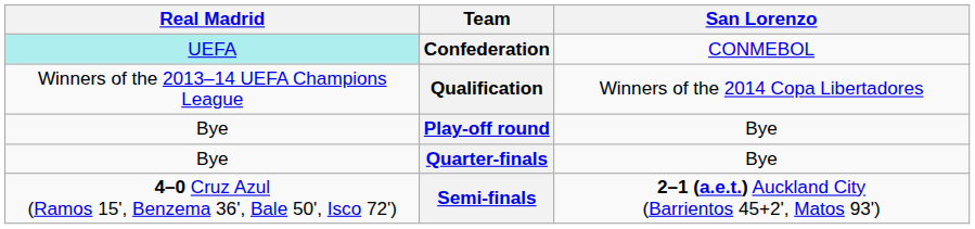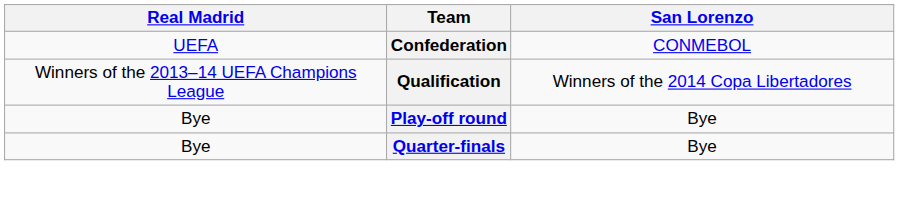 <table class="wikitable">
 <tr>
 <th width=350> <a href='#'>Real Madrid</a></th>
 <th>Team</th>
 <th width=350> <a href='#'>San Lorenzo</a></th>
 </tr>
 <tr>
-<td align=center style="background: paleturquoise;"><a href='#'>UEFA</a></td>
+<td align=center><a href='#'>UEFA</a></td>
 <th>Confederation</th>
 <td align=center><a href='#'>CONMEBOL</a></td>
 </tr>
 <tr>
 <td align=center>Winners of the <a href='#'>2013–14 UEFA Champions League</a></td>
 <th>Qualification</th>
 <td align=center>Winners of the <a href='#'>2014 Copa Libertadores</a></td>
 </tr>
 <tr>
 <td align=center>Bye</td>
 <th><a href='#'>Play-off round</a></th>
 <td align=center>Bye</td>
 </tr>
 <tr>
 <td align=center>Bye</td>
 <th><a href='#'>Quarter-finals</a></th>
 <td align=center>Bye</td>
 </tr>
-<tr>
-<td align=center><strong>4–0</strong>  <a href='#'>Cruz Azul</a><br>(<a href='#'>Ramos</a> 15', <a href='#'>Benzema</a> 36', <a href='#'>Bale</a> 50', <a href='#'>Isco</a> 72')</td>
-<th><a href='#'>Semi-finals</a></th>
-<td align=center><strong>2–1 (<a href='#'>a.e.t.</a>)</strong>  <a href='#'>Auckland City</a><br>(<a href='#'>Barrientos</a> 45+2', <a href='#'>Matos</a> 93')</td>
-</tr>
 </table>
